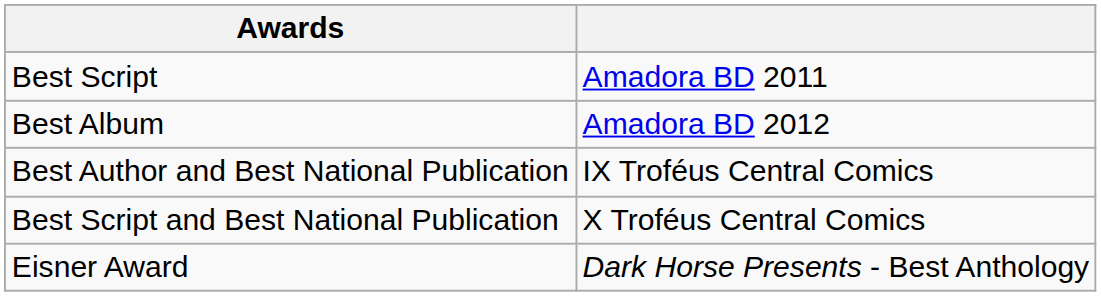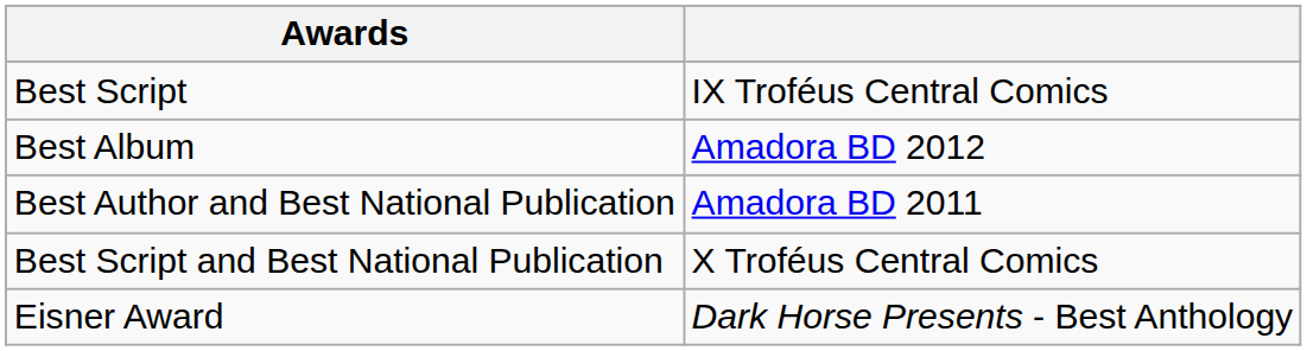 <table class="wikitable">
 <tr>
 <th>Awards</th>
 <th></th>
 </tr>
 <tr>
 <td>Best Script</td>
-<td><a href='#'>Amadora BD</a> 2011</td>
+<td>IX Troféus Central Comics</td>
 </tr>
 <tr>
 <td>Best Album</td>
 <td><a href='#'>Amadora BD</a> 2012</td>
 </tr>
 <tr>
 <td>Best Author and Best National Publication</td>
-<td>IX Troféus Central Comics</td>
+<td><a href='#'>Amadora BD</a> 2011</td>
 </tr>
 <tr>
 <td>Best Script and Best National Publication</td>
 <td>X Troféus Central Comics</td>
 </tr>
 <tr>
 <td>Eisner Award</td>
 <td><em>Dark Horse Presents</em> - Best Anthology</td>
 </tr>
 </table>
